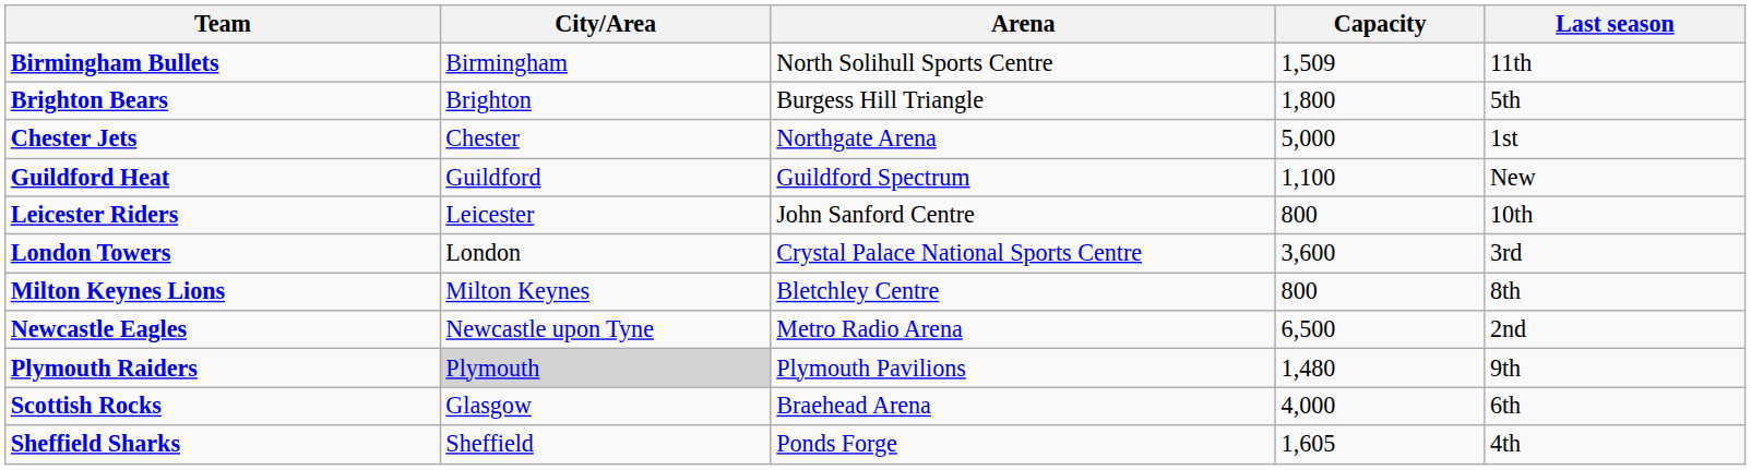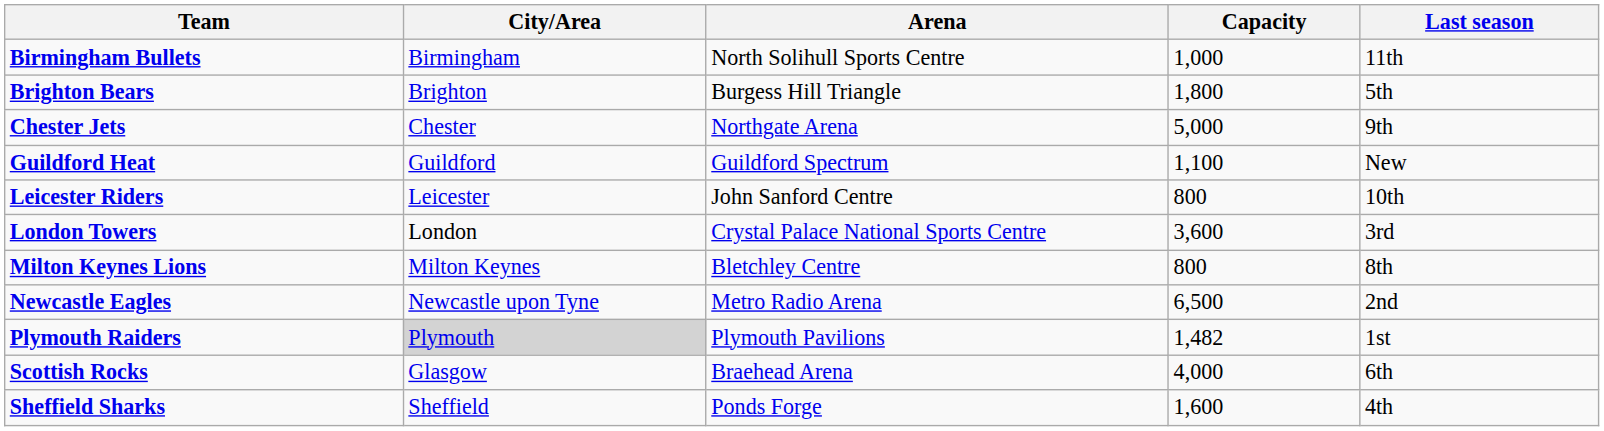 <table class="wikitable sortable" style="width: 73%">
 <tr>
 <th width=25%>Team</th>
 <th width=19%>City/Area</th>
 <th width=29%>Arena</th>
 <th width=12%>Capacity</th>
 <th width=15%><a href='#'>Last season</a></th>
 </tr>
 <tr>
 <td><strong><a href='#'>Birmingham Bullets</a></strong></td>
 <td><a href='#'>Birmingham</a></td>
 <td>North Solihull Sports Centre</td>
-<td>1,509</td>
+<td>1,000</td>
 <td>11th</td>
 </tr>
 <tr>
 <td><strong><a href='#'>Brighton Bears</a></strong></td>
 <td><a href='#'>Brighton</a></td>
 <td>Burgess Hill Triangle</td>
 <td>1,800</td>
 <td>5th</td>
 </tr>
 <tr>
 <td><strong><a href='#'>Chester Jets</a></strong></td>
 <td><a href='#'>Chester</a></td>
 <td><a href='#'>Northgate Arena</a></td>
 <td>5,000</td>
-<td>1st</td>
+<td>9th</td>
 </tr>
 <tr>
 <td><strong><a href='#'>Guildford Heat</a></strong></td>
 <td><a href='#'>Guildford</a></td>
 <td><a href='#'>Guildford Spectrum</a></td>
 <td>1,100</td>
 <td>New</td>
 </tr>
 <tr>
 <td><strong><a href='#'>Leicester Riders</a></strong></td>
 <td><a href='#'>Leicester</a></td>
 <td>John Sanford Centre</td>
 <td>800</td>
 <td>10th</td>
 </tr>
 <tr>
 <td><strong><a href='#'>London Towers</a></strong></td>
 <td>London</td>
 <td><a href='#'>Crystal Palace National Sports Centre</a></td>
 <td>3,600</td>
 <td>3rd</td>
 </tr>
 <tr>
 <td><strong><a href='#'>Milton Keynes Lions</a></strong></td>
 <td><a href='#'>Milton Keynes</a></td>
 <td><a href='#'>Bletchley Centre</a></td>
 <td>800</td>
 <td>8th</td>
 </tr>
 <tr>
 <td><strong><a href='#'>Newcastle Eagles</a></strong></td>
 <td><a href='#'>Newcastle upon Tyne</a></td>
 <td><a href='#'>Metro Radio Arena</a></td>
 <td>6,500</td>
 <td>2nd</td>
 </tr>
 <tr>
 <td><strong><a href='#'>Plymouth Raiders</a></strong></td>
 <td style="background: lightgrey;"><a href='#'>Plymouth</a></td>
 <td><a href='#'>Plymouth Pavilions</a></td>
-<td>1,480</td>
-<td>9th</td>
+<td>1,482</td>
+<td>1st</td>
 </tr>
 <tr>
 <td><strong><a href='#'>Scottish Rocks</a></strong></td>
 <td><a href='#'>Glasgow</a></td>
 <td><a href='#'>Braehead Arena</a></td>
 <td>4,000</td>
 <td>6th</td>
 </tr>
 <tr>
 <td><strong><a href='#'>Sheffield Sharks</a></strong></td>
 <td><a href='#'>Sheffield</a></td>
 <td><a href='#'>Ponds Forge</a></td>
-<td>1,605</td>
+<td>1,600</td>
 <td>4th</td>
 </tr>
 </table>
